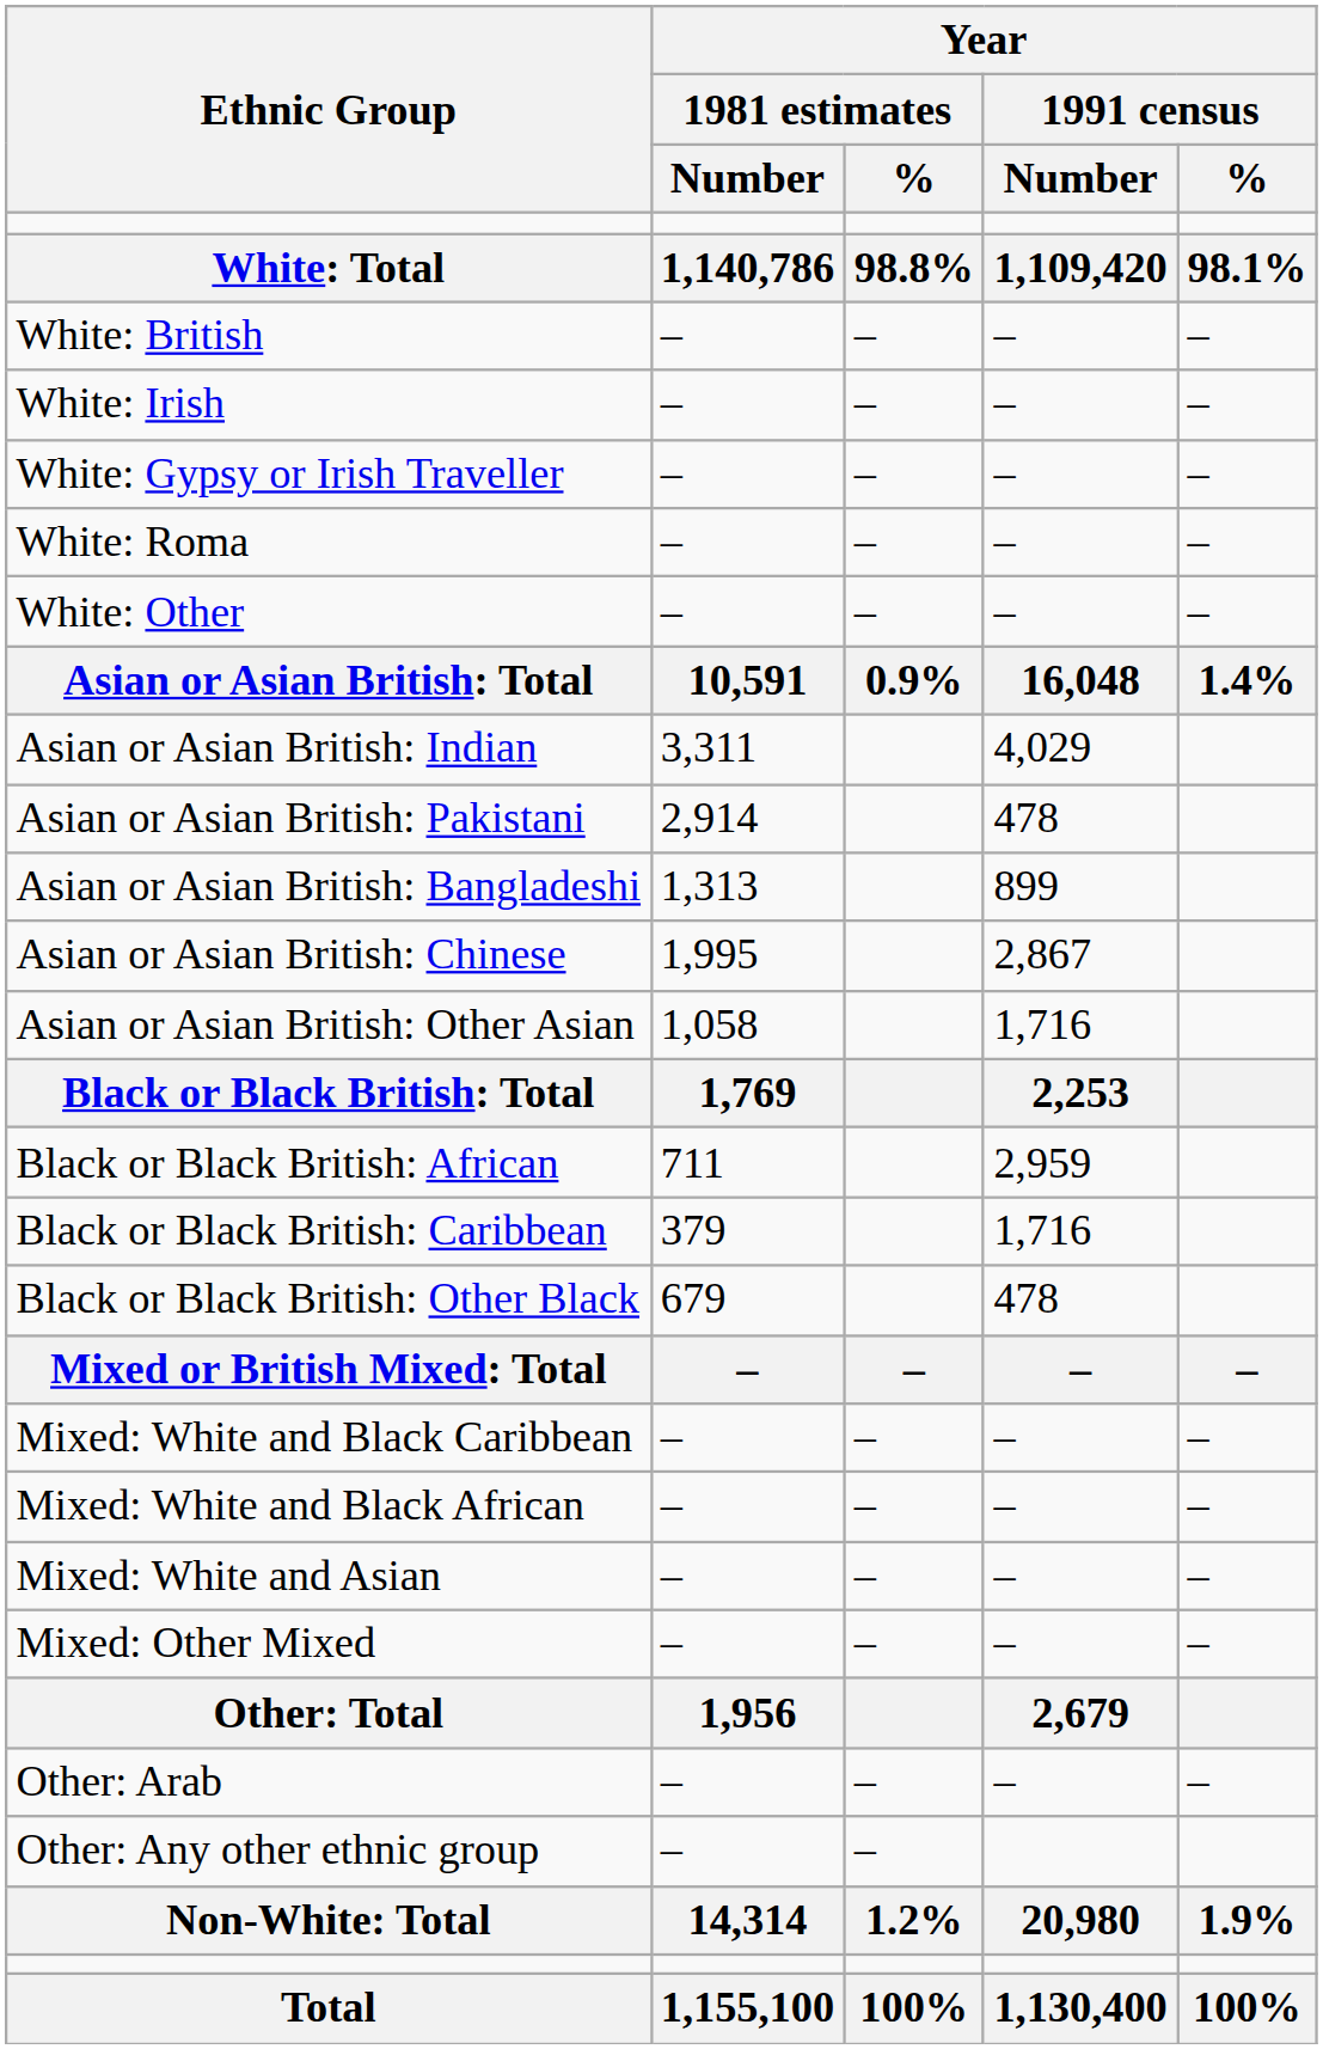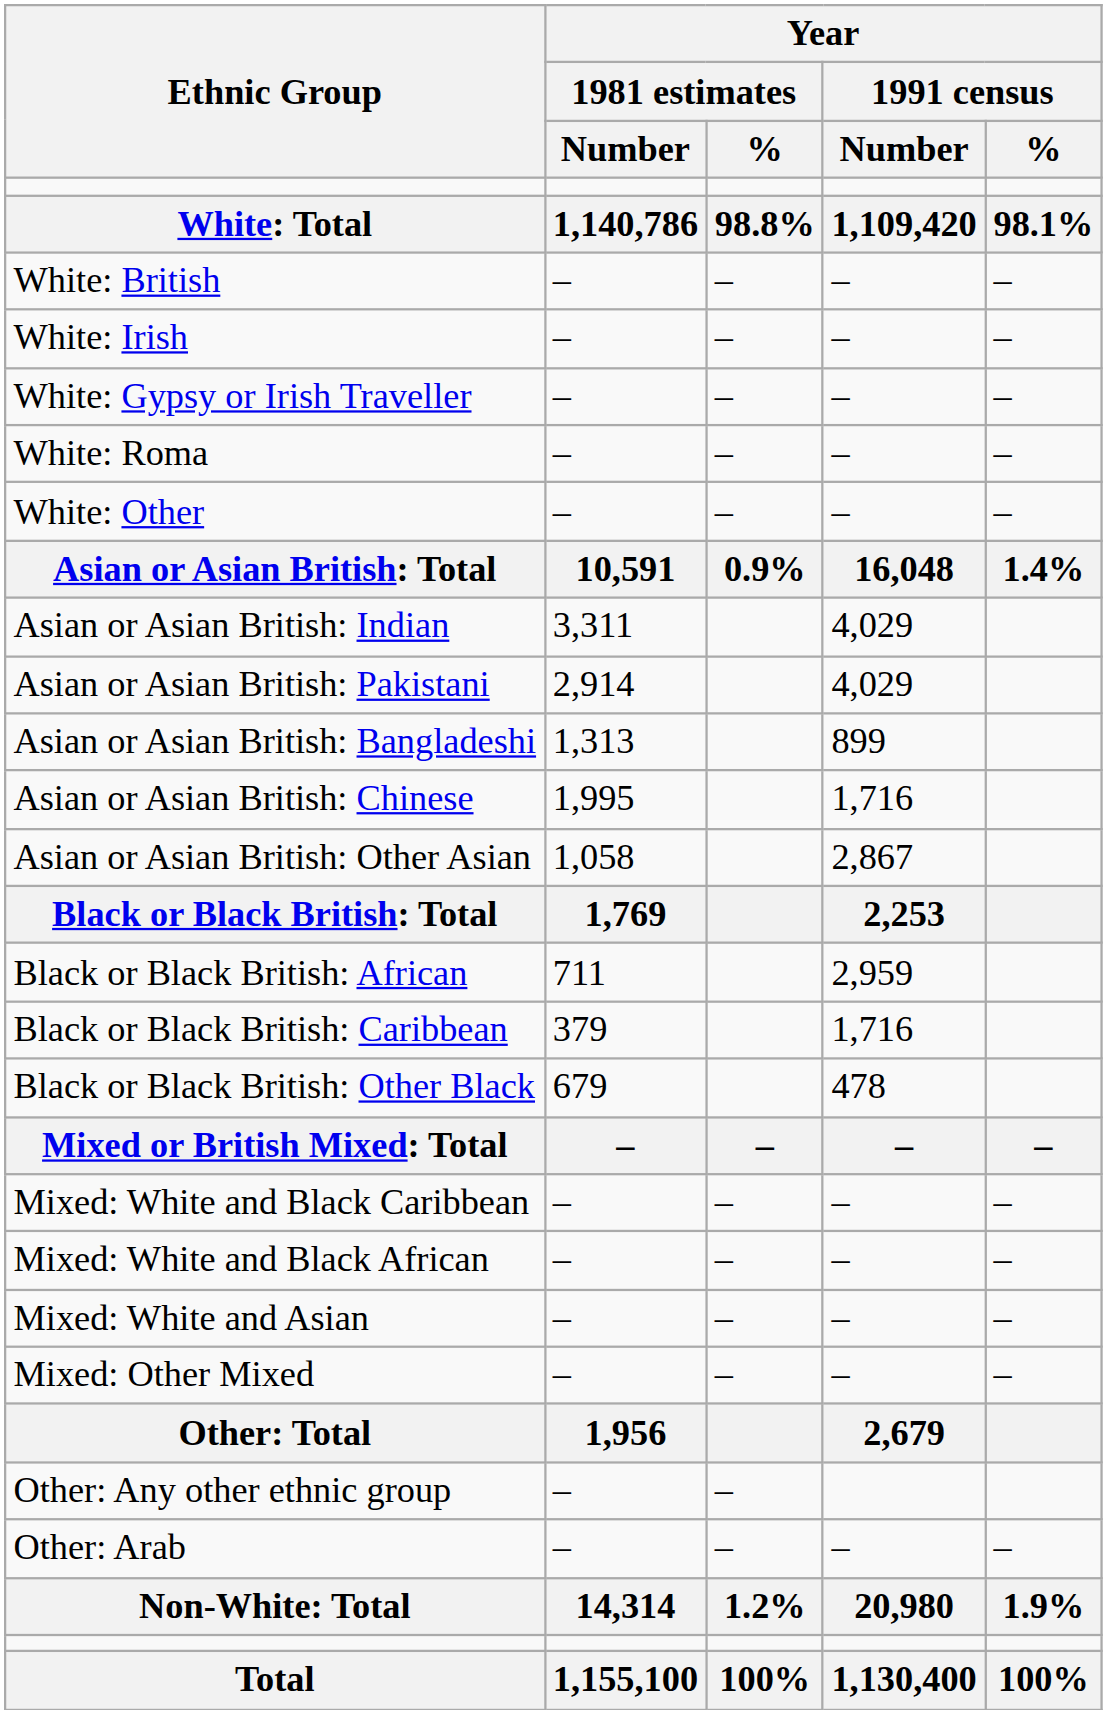 <table class="wikitable sortable mw-collapsible mw-collapsed">
 <tr>
 <th rowspan="3">Ethnic Group</th>
 <th colspan="4">Year</th>
 </tr>
 <tr>
 <th colspan="2">1981 estimates</th>
 <th colspan="2" scope="col">1991 census</th>
 </tr>
 <tr>
 <th>Number</th>
 <th>%</th>
 <th scope="col">Number</th>
 <th scope="col">%</th>
 </tr>
 <tr>
 <td></td>
 <td></td>
 <td></td>
 <td></td>
 <td></td>
 </tr>
 <tr>
 <th scope="row"><a href='#'>White</a>: Total</th>
 <th>1,140,786</th>
 <th>98.8%</th>
 <th>1,109,420</th>
 <th>98.1%</th>
 </tr>
 <tr>
 <td scope="row">White: <a href='#'>British</a></td>
 <td>–</td>
 <td>–</td>
 <td>–</td>
 <td>–</td>
 </tr>
 <tr>
 <td scope="row">White: <a href='#'>Irish</a></td>
 <td>–</td>
 <td>–</td>
 <td>–</td>
 <td>–</td>
 </tr>
 <tr>
 <td scope="row">White: <a href='#'>Gypsy or Irish Traveller</a></td>
 <td>–</td>
 <td>–</td>
 <td>–</td>
 <td>–</td>
 </tr>
 <tr>
 <td>White: Roma</td>
 <td>–</td>
 <td>–</td>
 <td>–</td>
 <td>–</td>
 </tr>
 <tr>
 <td scope="row">White: <a href='#'>Other</a></td>
 <td>–</td>
 <td>–</td>
 <td>–</td>
 <td>–</td>
 </tr>
 <tr>
 <th scope="row"><a href='#'>Asian or Asian British</a>: Total</th>
 <th>10,591</th>
 <th>0.9%</th>
 <th>16,048</th>
 <th>1.4%</th>
 </tr>
 <tr>
 <td scope="row">Asian or Asian British: <a href='#'>Indian</a></td>
 <td>3,311</td>
 <td></td>
 <td>4,029</td>
 <td></td>
 </tr>
 <tr>
 <td scope="row">Asian or Asian British: <a href='#'>Pakistani</a></td>
 <td>2,914</td>
 <td></td>
-<td>478</td>
+<td>4,029</td>
 <td></td>
 </tr>
 <tr>
 <td scope="row">Asian or Asian British: <a href='#'>Bangladeshi</a></td>
 <td>1,313</td>
 <td></td>
 <td>899</td>
 <td></td>
 </tr>
 <tr>
 <td scope="row">Asian or Asian British: <a href='#'>Chinese</a></td>
 <td>1,995</td>
 <td></td>
-<td>2,867</td>
+<td>1,716</td>
 <td></td>
 </tr>
 <tr>
 <td scope="row">Asian or Asian British: Other Asian</td>
 <td>1,058</td>
 <td></td>
-<td>1,716</td>
+<td>2,867</td>
 <td></td>
 </tr>
 <tr>
 <th scope="row"><a href='#'>Black or Black British</a>: Total</th>
 <th>1,769</th>
 <th></th>
 <th>2,253</th>
 <th></th>
 </tr>
 <tr>
 <td scope="row">Black or Black British: <a href='#'>African</a></td>
 <td>711</td>
 <td></td>
 <td>2,959</td>
 <td></td>
 </tr>
 <tr>
 <td scope="row">Black or Black British: <a href='#'>Caribbean</a></td>
 <td>379</td>
 <td></td>
 <td>1,716</td>
 <td></td>
 </tr>
 <tr>
 <td scope="row">Black or Black British: <a href='#'>Other Black</a></td>
 <td>679</td>
 <td></td>
 <td>478</td>
 <td></td>
 </tr>
 <tr>
 <th scope="row"><a href='#'>Mixed or British Mixed</a>: Total</th>
 <th>–</th>
 <th>–</th>
 <th>–</th>
 <th>–</th>
 </tr>
 <tr>
 <td scope="row">Mixed: White and Black Caribbean</td>
 <td>–</td>
 <td>–</td>
 <td>–</td>
 <td>–</td>
 </tr>
 <tr>
 <td scope="row">Mixed: White and Black African</td>
 <td>–</td>
 <td>–</td>
 <td>–</td>
 <td>–</td>
 </tr>
 <tr>
 <td scope="row">Mixed: White and Asian</td>
 <td>–</td>
 <td>–</td>
 <td>–</td>
 <td>–</td>
 </tr>
 <tr>
 <td scope="row">Mixed: Other Mixed</td>
 <td>–</td>
 <td>–</td>
 <td>–</td>
 <td>–</td>
 </tr>
 <tr>
 <th scope="row">Other: Total</th>
 <th>1,956</th>
 <th></th>
 <th>2,679</th>
 <th></th>
 </tr>
 <tr>
+<td scope="row">Other: Any other ethnic group</td>
+<td>–</td>
+<td>–</td>
+<td></td>
+<td></td>
+</tr>
+<tr>
 <td scope="row">Other: Arab</td>
 <td>–</td>
 <td>–</td>
 <td>–</td>
 <td>–</td>
-</tr>
-<tr>
-<td scope="row">Other: Any other ethnic group</td>
-<td>–</td>
-<td>–</td>
-<td></td>
-<td></td>
 </tr>
 <tr>
 <th>Non-White: Total</th>
 <th>14,314</th>
 <th>1.2%</th>
 <th>20,980</th>
 <th>1.9%</th>
 </tr>
 <tr>
 <td></td>
 <td></td>
 <td></td>
 <td></td>
 <td></td>
 </tr>
 <tr>
 <th scope="row">Total</th>
 <th>1,155,100</th>
 <th>100%</th>
 <th>1,130,400</th>
 <th>100%</th>
 </tr>
 </table>
